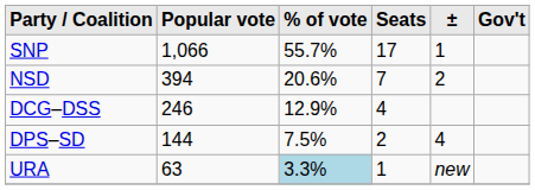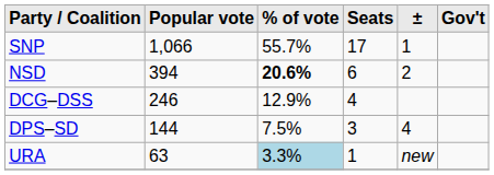 <table class="wikitable">
 <tr>
 <th style="background-color:#E9E9E9">Party / Coalition</th>
 <th style="background-color:#E9E9E9">Popular vote</th>
 <th style="background-color:#E9E9E9">% of vote</th>
 <th style="background-color:#E9E9E9">Seats</th>
 <th style="background-color:#E9E9E9">±</th>
 <th style="background-color:#E9E9E9">Gov't</th>
 </tr>
 <tr>
 <td align="left"><a href='#'>SNP</a></td>
 <td>1,066</td>
 <td>55.7%</td>
 <td>17</td>
 <td>1</td>
 <td></td>
 </tr>
 <tr>
 <td align="left"><a href='#'>NSD</a></td>
 <td>394</td>
-<td>20.6%</td>
-<td>7</td>
+<td><strong>20.6%</strong></td>
+<td>6</td>
 <td>2</td>
 <td></td>
 </tr>
 <tr>
 <td align="left"><a href='#'>DCG</a>–<a href='#'>DSS</a></td>
 <td>246</td>
 <td>12.9%</td>
 <td>4</td>
 <td></td>
 <td></td>
 </tr>
 <tr>
 <td align="left"><a href='#'>DPS</a>–<a href='#'>SD</a></td>
 <td>144</td>
 <td>7.5%</td>
-<td>2</td>
+<td>3</td>
 <td>4</td>
 <td></td>
 </tr>
 <tr>
 <td align="left"><a href='#'>URA</a></td>
 <td>63</td>
 <td style="background: lightblue;">3.3%</td>
 <td>1</td>
 <td><em>new</em></td>
 <td></td>
 </tr>
 <tr>
 </tr>
 </table>
